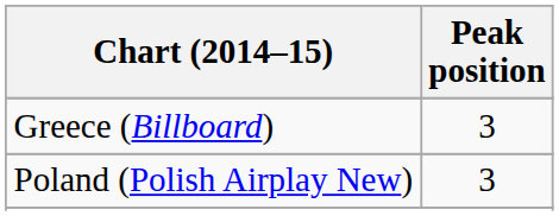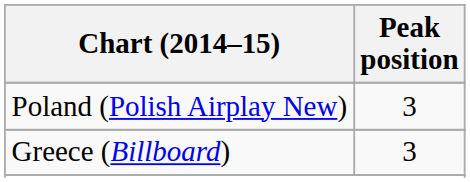 <table class="wikitable plainrowheaders sortable">
 <tr>
 <th scope="col">Chart (2014–15)</th>
 <th scope="6">Peak<br>position</th>
 </tr>
 <tr>
 </tr>
 <tr>
 </tr>
 <tr>
 </tr>
 <tr>
-<td>Greece (<em><a href='#'>Billboard</a></em>)</td>
+<td>Poland (<a href='#'>Polish Airplay New</a>)</td>
 <td align="center">3</td>
 </tr>
 <tr>
 </tr>
 <tr>
-<td>Poland (<a href='#'>Polish Airplay New</a>)</td>
+<td>Greece (<em><a href='#'>Billboard</a></em>)</td>
 <td align="center">3</td>
 </tr>
 <tr>
 </tr>
 <tr>
 </tr>
 </table>
